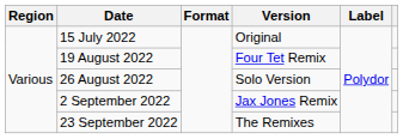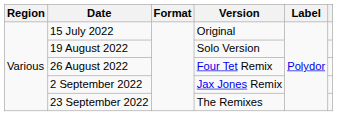 <table class="wikitable sortable plainrowheaders">
 <tr>
 <th scope="col">Region</th>
 <th scope="col">Date</th>
 <th scope="col">Format</th>
 <th scope="col">Version</th>
 <th scope="col">Label</th>
 <th scope="col"></th>
 </tr>
 <tr>
 <td rowspan="5">Various</td>
 <td>15 July 2022</td>
 <td rowspan="5"></td>
 <td>Original</td>
 <td rowspan="5"><a href='#'>Polydor</a></td>
 <td></td>
 </tr>
 <tr>
 <td>19 August 2022</td>
-<td><a href='#'>Four Tet</a> Remix</td>
+<td>Solo Version</td>
 <td style="text-align:center;"></td>
 </tr>
 <tr>
 <td>26 August 2022</td>
-<td>Solo Version</td>
+<td><a href='#'>Four Tet</a> Remix</td>
 <td style="text-align:center;"></td>
 </tr>
 <tr>
 <td>2 September 2022</td>
 <td><a href='#'>Jax Jones</a> Remix</td>
 <td style="text-align:center;"></td>
 </tr>
 <tr>
 <td>23 September 2022</td>
 <td>The Remixes</td>
 <td style="text-align:center;"></td>
 </tr>
 </table>
